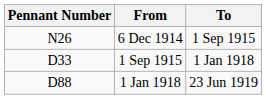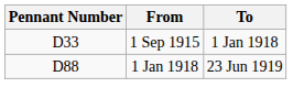 <table class="wikitable" style="text-align:center">
 <tr>
 <th>Pennant Number</th>
 <th>From</th>
 <th>To</th>
-</tr>
-<tr>
-<td>N26</td>
-<td>6 Dec 1914</td>
-<td>1 Sep 1915</td>
 </tr>
 <tr>
 <td>D33</td>
 <td>1 Sep 1915</td>
 <td>1 Jan 1918</td>
 </tr>
 <tr>
 <td>D88</td>
 <td>1 Jan 1918</td>
 <td>23 Jun 1919</td>
 </tr>
 </table>
